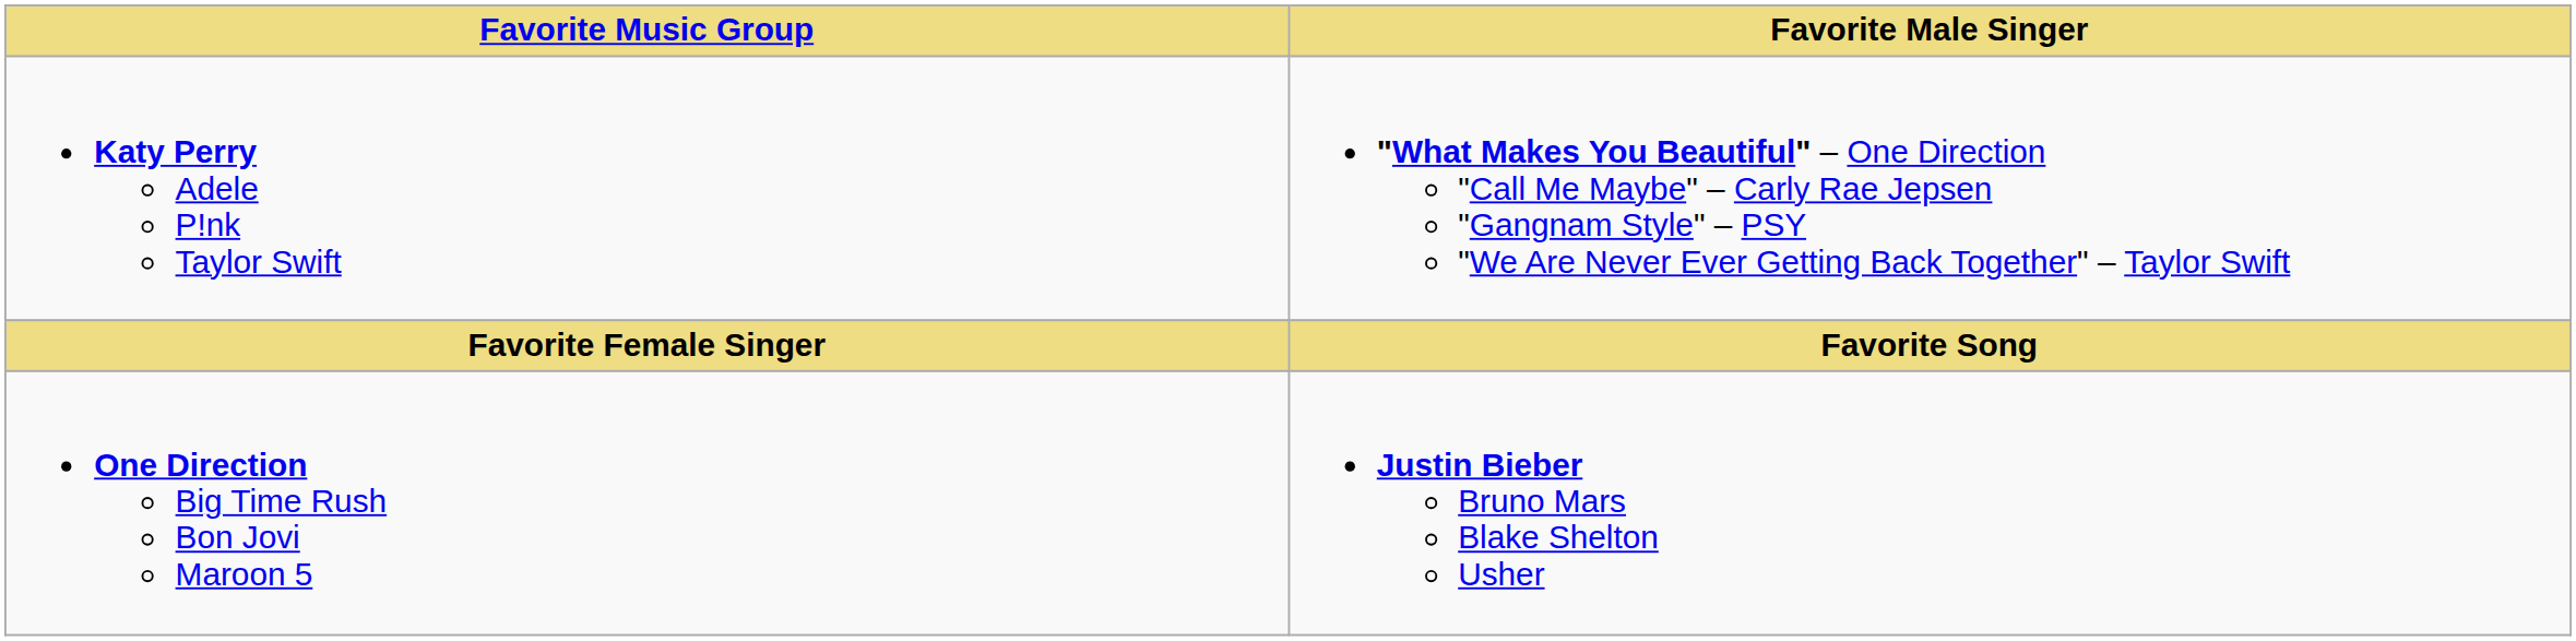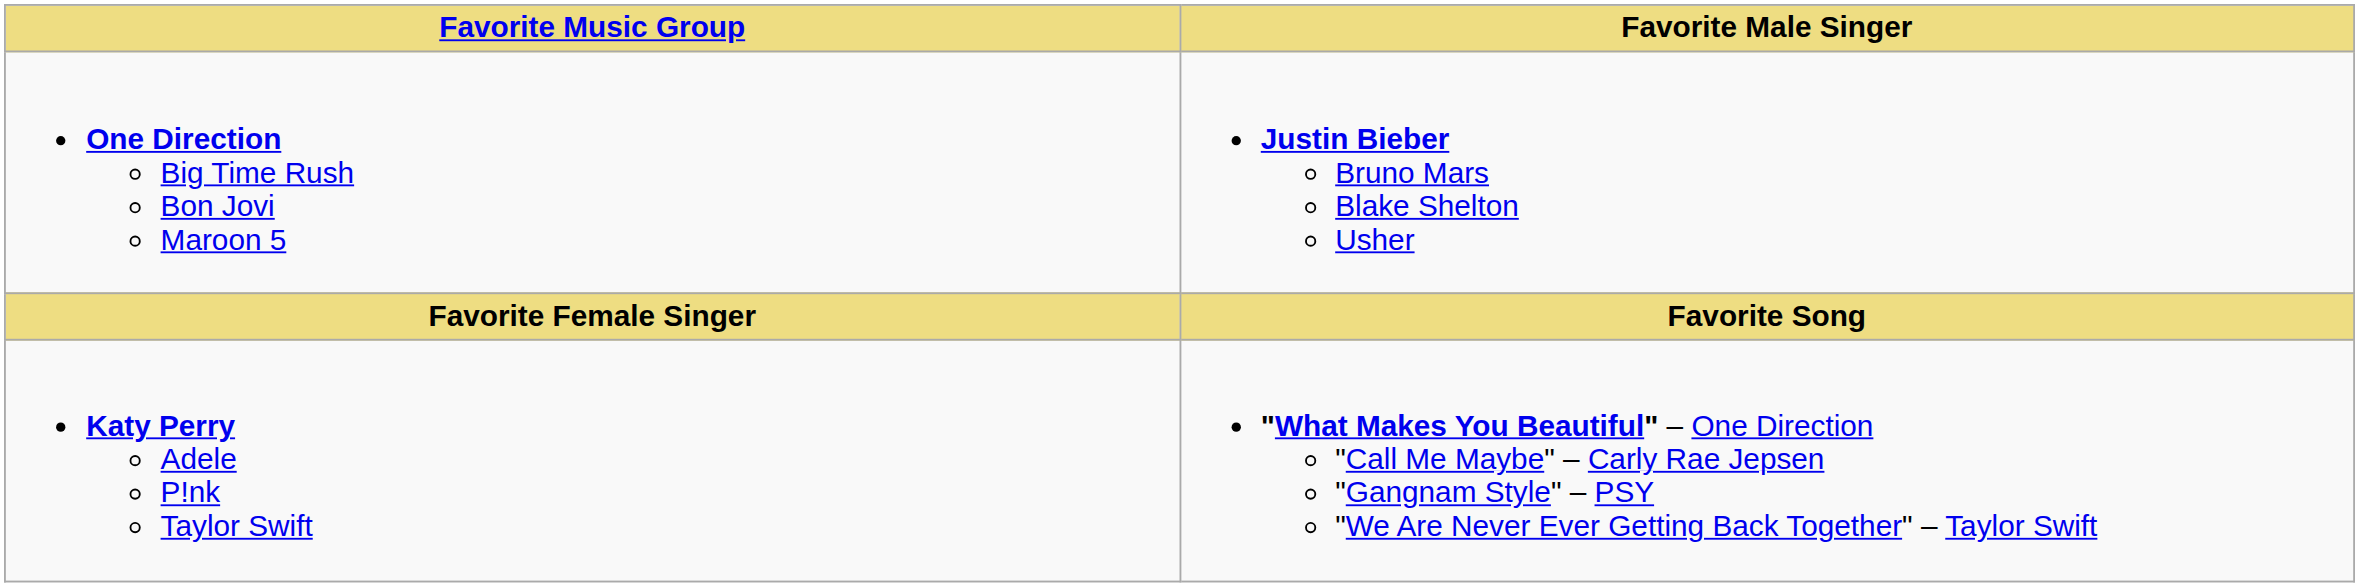 <table class="wikitable" style="width:100%;">
 <tr>
 <th style="background:#EEDD82; width:50%"><a href='#'>Favorite Music Group</a></th>
 <th style="background:#EEDD82; width:50%">Favorite Male Singer</th>
 </tr>
 <tr>
-<td valign="top"><br><ul><li><strong><a href='#'>Katy Perry</a></strong><ul><li><a href='#'>Adele</a></li><li><a href='#'>P!nk</a></li><li><a href='#'>Taylor Swift</a></li></ul></li></ul></td>
-<td valign="top"><br><ul><li><strong>"<a href='#'>What Makes You Beautiful</a>"</strong> – <a href='#'>One Direction</a><ul><li>"<a href='#'>Call Me Maybe</a>" – <a href='#'>Carly Rae Jepsen</a></li><li>"<a href='#'>Gangnam Style</a>" – <a href='#'>PSY</a></li><li>"<a href='#'>We Are Never Ever Getting Back Together</a>" – <a href='#'>Taylor Swift</a></li></ul></li></ul></td>
+<td valign="top"><br><ul><li><strong><a href='#'>One Direction</a></strong><ul><li><a href='#'>Big Time Rush</a></li><li><a href='#'>Bon Jovi</a></li><li><a href='#'>Maroon 5</a></li></ul></li></ul></td>
+<td valign="top"><br><ul><li><strong><a href='#'>Justin Bieber</a></strong><ul><li><a href='#'>Bruno Mars</a></li><li><a href='#'>Blake Shelton</a></li><li><a href='#'>Usher</a></li></ul></li></ul></td>
 </tr>
 <tr>
 <th style="background:#EEDD82; width:50%">Favorite Female Singer</th>
 <th style="background:#EEDD82; width:50%">Favorite Song</th>
 </tr>
 <tr>
-<td valign="top"><br><ul><li><strong><a href='#'>One Direction</a></strong><ul><li><a href='#'>Big Time Rush</a></li><li><a href='#'>Bon Jovi</a></li><li><a href='#'>Maroon 5</a></li></ul></li></ul></td>
-<td valign="top"><br><ul><li><strong><a href='#'>Justin Bieber</a></strong><ul><li><a href='#'>Bruno Mars</a></li><li><a href='#'>Blake Shelton</a></li><li><a href='#'>Usher</a></li></ul></li></ul></td>
+<td valign="top"><br><ul><li><strong><a href='#'>Katy Perry</a></strong><ul><li><a href='#'>Adele</a></li><li><a href='#'>P!nk</a></li><li><a href='#'>Taylor Swift</a></li></ul></li></ul></td>
+<td valign="top"><br><ul><li><strong>"<a href='#'>What Makes You Beautiful</a>"</strong> – <a href='#'>One Direction</a><ul><li>"<a href='#'>Call Me Maybe</a>" – <a href='#'>Carly Rae Jepsen</a></li><li>"<a href='#'>Gangnam Style</a>" – <a href='#'>PSY</a></li><li>"<a href='#'>We Are Never Ever Getting Back Together</a>" – <a href='#'>Taylor Swift</a></li></ul></li></ul></td>
 </tr>
 </table>
